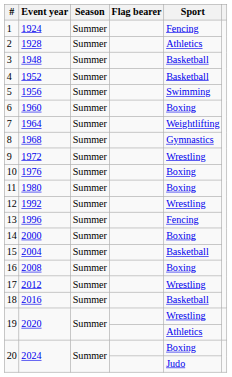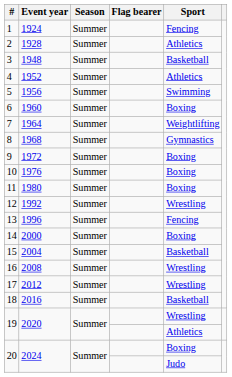 <table class="wikitable sortable">
 <tr>
 <th>#</th>
 <th>Event year</th>
 <th>Season</th>
 <th>Flag bearer</th>
 <th>Sport</th>
 <th></th>
 </tr>
 <tr>
 <td>1</td>
 <td><a href='#'>1924</a></td>
 <td>Summer</td>
 <td></td>
 <td><a href='#'>Fencing</a></td>
 <td rowspan=18></td>
 </tr>
 <tr>
 <td>2</td>
 <td><a href='#'>1928</a></td>
 <td>Summer</td>
 <td></td>
 <td><a href='#'>Athletics</a></td>
 </tr>
 <tr>
 <td>3</td>
 <td><a href='#'>1948</a></td>
 <td>Summer</td>
 <td></td>
 <td><a href='#'>Basketball</a></td>
 </tr>
 <tr>
 <td>4</td>
 <td><a href='#'>1952</a></td>
 <td>Summer</td>
 <td></td>
-<td><a href='#'>Basketball</a></td>
+<td><a href='#'>Athletics</a></td>
 </tr>
 <tr>
 <td>5</td>
 <td><a href='#'>1956</a></td>
 <td>Summer</td>
 <td></td>
 <td><a href='#'>Swimming</a></td>
 </tr>
 <tr>
 <td>6</td>
 <td><a href='#'>1960</a></td>
 <td>Summer</td>
 <td></td>
 <td><a href='#'>Boxing</a></td>
 </tr>
 <tr>
 <td>7</td>
 <td><a href='#'>1964</a></td>
 <td>Summer</td>
 <td></td>
 <td><a href='#'>Weightlifting</a></td>
 </tr>
 <tr>
 <td>8</td>
 <td><a href='#'>1968</a></td>
 <td>Summer</td>
 <td></td>
 <td><a href='#'>Gymnastics</a></td>
 </tr>
 <tr>
 <td>9</td>
 <td><a href='#'>1972</a></td>
 <td>Summer</td>
 <td></td>
-<td><a href='#'>Wrestling</a></td>
+<td><a href='#'>Boxing</a></td>
 </tr>
 <tr>
 <td>10</td>
 <td><a href='#'>1976</a></td>
 <td>Summer</td>
 <td></td>
 <td><a href='#'>Boxing</a></td>
 </tr>
 <tr>
 <td>11</td>
 <td><a href='#'>1980</a></td>
 <td>Summer</td>
 <td></td>
 <td><a href='#'>Boxing</a></td>
 </tr>
 <tr>
 <td>12</td>
 <td><a href='#'>1992</a></td>
 <td>Summer</td>
 <td></td>
 <td><a href='#'>Wrestling</a></td>
 </tr>
 <tr>
 <td>13</td>
 <td><a href='#'>1996</a></td>
 <td>Summer</td>
 <td></td>
 <td><a href='#'>Fencing</a></td>
 </tr>
 <tr>
 <td>14</td>
 <td><a href='#'>2000</a></td>
 <td>Summer</td>
 <td></td>
 <td><a href='#'>Boxing</a></td>
 </tr>
 <tr>
 <td>15</td>
 <td><a href='#'>2004</a></td>
 <td>Summer</td>
 <td></td>
 <td><a href='#'>Basketball</a></td>
 </tr>
 <tr>
 <td>16</td>
 <td><a href='#'>2008</a></td>
 <td>Summer</td>
 <td></td>
-<td><a href='#'>Boxing</a></td>
+<td><a href='#'>Wrestling</a></td>
 </tr>
 <tr>
 <td>17</td>
 <td><a href='#'>2012</a></td>
 <td>Summer</td>
 <td></td>
 <td><a href='#'>Wrestling</a></td>
 </tr>
 <tr>
 <td>18</td>
 <td><a href='#'>2016</a></td>
 <td>Summer</td>
 <td></td>
 <td><a href='#'>Basketball</a></td>
 </tr>
 <tr>
 <td rowspan=2>19</td>
 <td rowspan=2><a href='#'>2020</a></td>
 <td rowspan=2>Summer</td>
 <td></td>
 <td><a href='#'>Wrestling</a></td>
 <td rowspan=2></td>
 </tr>
 <tr>
 <td></td>
 <td><a href='#'>Athletics</a></td>
 </tr>
 <tr>
 <td rowspan=2>20</td>
 <td rowspan=2><a href='#'>2024</a></td>
 <td rowspan=2>Summer</td>
 <td></td>
 <td><a href='#'>Boxing</a></td>
 <td rowspan=2></td>
 </tr>
 <tr>
 <td></td>
 <td><a href='#'>Judo</a></td>
 </tr>
 </table>
